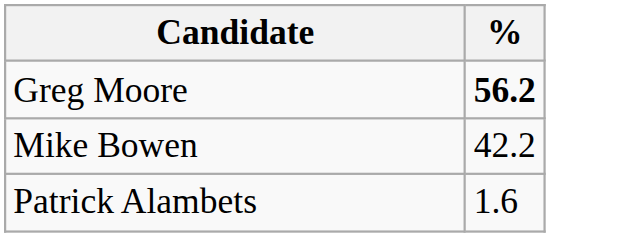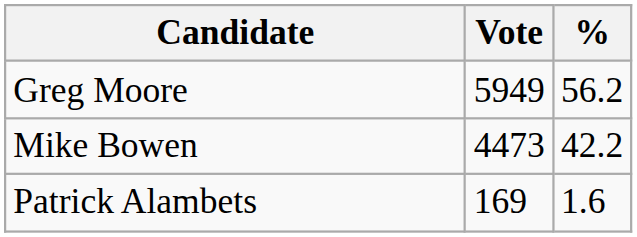 <table class="wikitable">
 <tr>
 <th bgcolor="#DDDDFF" width="200px">Candidate</th>
+<th bgcolor="#DDDDFF">Vote</th>
 <th bgcolor="#DDDDFF">%</th>
 </tr>
 <tr>
 <td>Greg Moore</td>
-<td><strong>56.2</strong></td>
+<td>5949</td>
+<td>56.2</td>
 </tr>
 <tr>
 <td>Mike Bowen</td>
+<td>4473</td>
 <td>42.2</td>
 </tr>
 <tr>
 <td>Patrick Alambets</td>
+<td>169</td>
 <td>1.6</td>
 </tr>
 </table>
